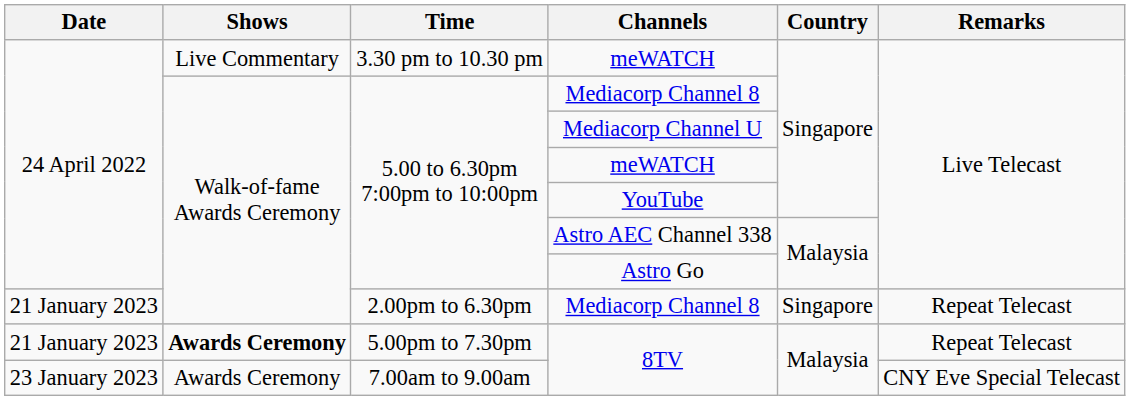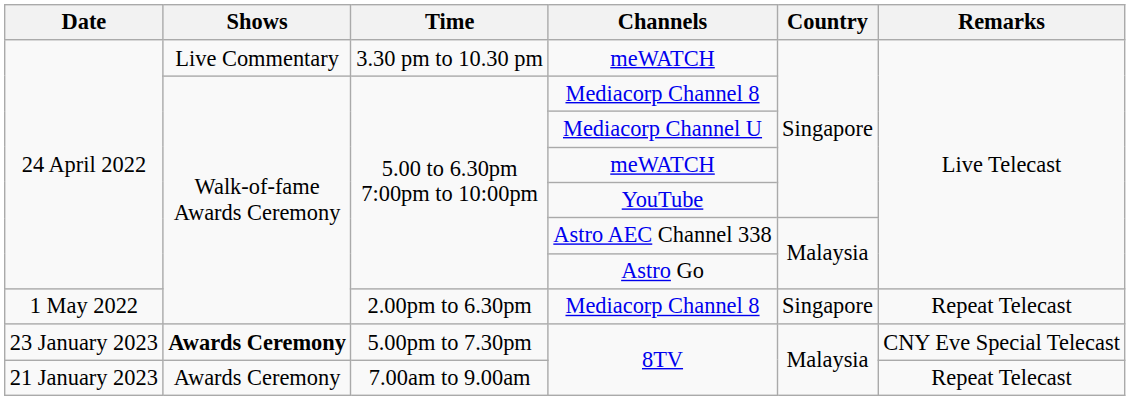 <table class="wikitable" style="text-align:center">
 <tr>
 <th>Date</th>
 <th>Shows</th>
 <th>Time</th>
 <th>Channels</th>
 <th>Country</th>
 <th>Remarks</th>
 </tr>
 <tr>
 <td rowspan="7">24 April 2022</td>
 <td>Live Commentary</td>
 <td>3.30 pm to 10.30 pm</td>
 <td><a href='#'>meWATCH</a></td>
 <td rowspan="5">Singapore</td>
 <td rowspan="7">Live Telecast</td>
 </tr>
 <tr>
 <td rowspan=7>Walk-of-fame<br>Awards Ceremony</td>
 <td rowspan=6>5.00 to 6.30pm<br>7:00pm to 10:00pm</td>
 <td><a href='#'>Mediacorp Channel 8</a></td>
 </tr>
 <tr>
 <td><a href='#'>Mediacorp Channel U</a></td>
 </tr>
 <tr>
 <td><a href='#'>meWATCH</a></td>
 </tr>
 <tr>
 <td><a href='#'>YouTube</a></td>
 </tr>
 <tr>
 <td><a href='#'>Astro AEC</a> Channel 338</td>
 <td rowspan="2">Malaysia</td>
 </tr>
 <tr>
 <td><a href='#'>Astro</a> Go</td>
 </tr>
 <tr>
-<td>21 January 2023</td>
+<td>1 May 2022</td>
 <td>2.00pm to 6.30pm</td>
 <td><a href='#'>Mediacorp Channel 8</a></td>
 <td>Singapore</td>
 <td>Repeat Telecast</td>
 </tr>
 <tr>
-<td>21 January 2023</td>
+<td>23 January 2023</td>
 <td><strong>Awards Ceremony</strong></td>
 <td>5.00pm to 7.30pm</td>
 <td rowspan="2"><a href='#'>8TV</a></td>
 <td rowspan="2">Malaysia</td>
+<td>CNY Eve Special Telecast</td>
+</tr>
+<tr>
+<td>21 January 2023</td>
+<td>Awards Ceremony</td>
+<td>7.00am to 9.00am</td>
 <td>Repeat Telecast</td>
 </tr>
-<tr>
-<td>23 January 2023</td>
-<td>Awards Ceremony</td>
-<td>7.00am to 9.00am</td>
-<td>CNY Eve Special Telecast</td>
-</tr>
 </table>
